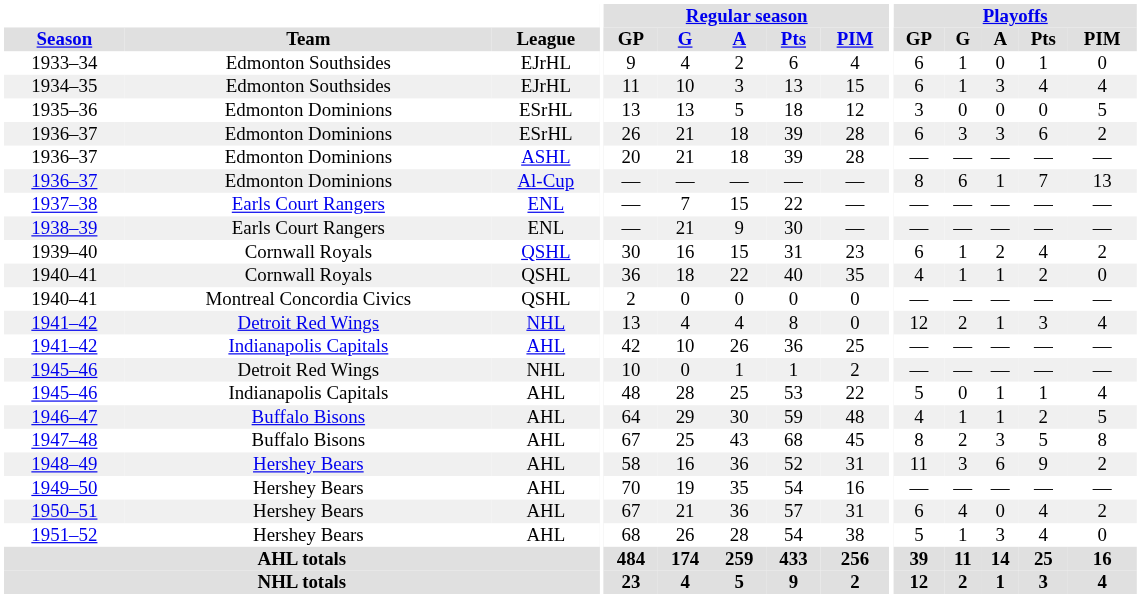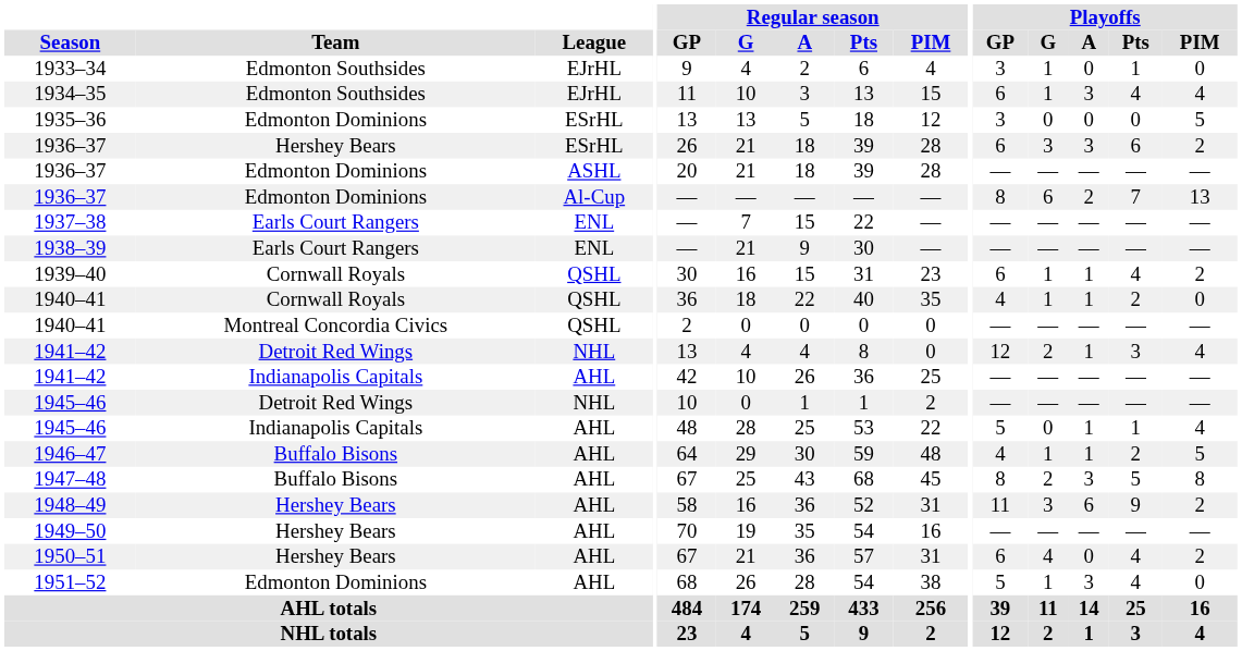 <table border="0" cellpadding="1" cellspacing="0" style="text-align:center; width:60em">
 <tr bgcolor="#e0e0e0">
 <th colspan="3" bgcolor="#ffffff"></th>
 <th rowspan="100" bgcolor="#ffffff"></th>
 <th colspan="5"><a href='#'>Regular season</a></th>
 <th rowspan="100" bgcolor="#ffffff"></th>
 <th colspan="5"><a href='#'>Playoffs</a></th>
 </tr>
 <tr bgcolor="#e0e0e0">
 <th><a href='#'>Season</a></th>
 <th>Team</th>
 <th>League</th>
 <th>GP</th>
 <th><a href='#'>G</a></th>
 <th><a href='#'>A</a></th>
 <th><a href='#'>Pts</a></th>
 <th><a href='#'>PIM</a></th>
 <th>GP</th>
 <th>G</th>
 <th>A</th>
 <th>Pts</th>
 <th>PIM</th>
 </tr>
 <tr>
 <td>1933–34</td>
 <td>Edmonton Southsides</td>
 <td>EJrHL</td>
 <td>9</td>
 <td>4</td>
 <td>2</td>
 <td>6</td>
 <td>4</td>
-<td>6</td>
+<td>3</td>
 <td>1</td>
 <td>0</td>
 <td>1</td>
 <td>0</td>
 </tr>
 <tr bgcolor="#f0f0f0">
 <td>1934–35</td>
 <td>Edmonton Southsides</td>
 <td>EJrHL</td>
 <td>11</td>
 <td>10</td>
 <td>3</td>
 <td>13</td>
 <td>15</td>
 <td>6</td>
 <td>1</td>
 <td>3</td>
 <td>4</td>
 <td>4</td>
 </tr>
 <tr>
 <td>1935–36</td>
 <td>Edmonton Dominions</td>
 <td>ESrHL</td>
 <td>13</td>
 <td>13</td>
 <td>5</td>
 <td>18</td>
 <td>12</td>
 <td>3</td>
 <td>0</td>
 <td>0</td>
 <td>0</td>
 <td>5</td>
 </tr>
 <tr bgcolor="#f0f0f0">
 <td>1936–37</td>
-<td>Edmonton Dominions</td>
+<td>Hershey Bears</td>
 <td>ESrHL</td>
 <td>26</td>
 <td>21</td>
 <td>18</td>
 <td>39</td>
 <td>28</td>
 <td>6</td>
 <td>3</td>
 <td>3</td>
 <td>6</td>
 <td>2</td>
 </tr>
 <tr>
 <td>1936–37</td>
 <td>Edmonton Dominions</td>
 <td><a href='#'>ASHL</a></td>
 <td>20</td>
 <td>21</td>
 <td>18</td>
 <td>39</td>
 <td>28</td>
 <td>—</td>
 <td>—</td>
 <td>—</td>
 <td>—</td>
 <td>—</td>
 </tr>
 <tr bgcolor="#f0f0f0">
 <td><a href='#'>1936–37</a></td>
 <td>Edmonton Dominions</td>
 <td><a href='#'>Al-Cup</a></td>
 <td>—</td>
 <td>—</td>
 <td>—</td>
 <td>—</td>
 <td>—</td>
 <td>8</td>
 <td>6</td>
-<td>1</td>
+<td>2</td>
 <td>7</td>
 <td>13</td>
 </tr>
 <tr>
 <td><a href='#'>1937–38</a></td>
 <td><a href='#'>Earls Court Rangers</a></td>
 <td><a href='#'>ENL</a></td>
 <td>—</td>
 <td>7</td>
 <td>15</td>
 <td>22</td>
 <td>—</td>
 <td>—</td>
 <td>—</td>
 <td>—</td>
 <td>—</td>
 <td>—</td>
 </tr>
 <tr bgcolor="#f0f0f0">
 <td><a href='#'>1938–39</a></td>
 <td>Earls Court Rangers</td>
 <td>ENL</td>
 <td>—</td>
 <td>21</td>
 <td>9</td>
 <td>30</td>
 <td>—</td>
 <td>—</td>
 <td>—</td>
 <td>—</td>
 <td>—</td>
 <td>—</td>
 </tr>
 <tr>
 <td>1939–40</td>
 <td>Cornwall Royals</td>
 <td><a href='#'>QSHL</a></td>
 <td>30</td>
 <td>16</td>
 <td>15</td>
 <td>31</td>
 <td>23</td>
 <td>6</td>
 <td>1</td>
-<td>2</td>
+<td>1</td>
 <td>4</td>
 <td>2</td>
 </tr>
 <tr bgcolor="#f0f0f0">
 <td>1940–41</td>
 <td>Cornwall Royals</td>
 <td>QSHL</td>
 <td>36</td>
 <td>18</td>
 <td>22</td>
 <td>40</td>
 <td>35</td>
 <td>4</td>
 <td>1</td>
 <td>1</td>
 <td>2</td>
 <td>0</td>
 </tr>
 <tr>
 <td>1940–41</td>
 <td>Montreal Concordia Civics</td>
 <td>QSHL</td>
 <td>2</td>
 <td>0</td>
 <td>0</td>
 <td>0</td>
 <td>0</td>
 <td>—</td>
 <td>—</td>
 <td>—</td>
 <td>—</td>
 <td>—</td>
 </tr>
 <tr bgcolor="#f0f0f0">
 <td><a href='#'>1941–42</a></td>
 <td><a href='#'>Detroit Red Wings</a></td>
 <td><a href='#'>NHL</a></td>
 <td>13</td>
 <td>4</td>
 <td>4</td>
 <td>8</td>
 <td>0</td>
 <td>12</td>
 <td>2</td>
 <td>1</td>
 <td>3</td>
 <td>4</td>
 </tr>
 <tr>
 <td><a href='#'>1941–42</a></td>
 <td><a href='#'>Indianapolis Capitals</a></td>
 <td><a href='#'>AHL</a></td>
 <td>42</td>
 <td>10</td>
 <td>26</td>
 <td>36</td>
 <td>25</td>
 <td>—</td>
 <td>—</td>
 <td>—</td>
 <td>—</td>
 <td>—</td>
 </tr>
 <tr bgcolor="#f0f0f0">
 <td><a href='#'>1945–46</a></td>
 <td>Detroit Red Wings</td>
 <td>NHL</td>
 <td>10</td>
 <td>0</td>
 <td>1</td>
 <td>1</td>
 <td>2</td>
 <td>—</td>
 <td>—</td>
 <td>—</td>
 <td>—</td>
 <td>—</td>
 </tr>
 <tr>
 <td><a href='#'>1945–46</a></td>
 <td>Indianapolis Capitals</td>
 <td>AHL</td>
 <td>48</td>
 <td>28</td>
 <td>25</td>
 <td>53</td>
 <td>22</td>
 <td>5</td>
 <td>0</td>
 <td>1</td>
 <td>1</td>
 <td>4</td>
 </tr>
 <tr bgcolor="#f0f0f0">
 <td><a href='#'>1946–47</a></td>
 <td><a href='#'>Buffalo Bisons</a></td>
 <td>AHL</td>
 <td>64</td>
 <td>29</td>
 <td>30</td>
 <td>59</td>
 <td>48</td>
 <td>4</td>
 <td>1</td>
 <td>1</td>
 <td>2</td>
 <td>5</td>
 </tr>
 <tr>
 <td><a href='#'>1947–48</a></td>
 <td>Buffalo Bisons</td>
 <td>AHL</td>
 <td>67</td>
 <td>25</td>
 <td>43</td>
 <td>68</td>
 <td>45</td>
 <td>8</td>
 <td>2</td>
 <td>3</td>
 <td>5</td>
 <td>8</td>
 </tr>
 <tr bgcolor="#f0f0f0">
 <td><a href='#'>1948–49</a></td>
 <td><a href='#'>Hershey Bears</a></td>
 <td>AHL</td>
 <td>58</td>
 <td>16</td>
 <td>36</td>
 <td>52</td>
 <td>31</td>
 <td>11</td>
 <td>3</td>
 <td>6</td>
 <td>9</td>
 <td>2</td>
 </tr>
 <tr>
 <td><a href='#'>1949–50</a></td>
 <td>Hershey Bears</td>
 <td>AHL</td>
 <td>70</td>
 <td>19</td>
 <td>35</td>
 <td>54</td>
 <td>16</td>
 <td>—</td>
 <td>—</td>
 <td>—</td>
 <td>—</td>
 <td>—</td>
 </tr>
 <tr bgcolor="#f0f0f0">
 <td><a href='#'>1950–51</a></td>
 <td>Hershey Bears</td>
 <td>AHL</td>
 <td>67</td>
 <td>21</td>
 <td>36</td>
 <td>57</td>
 <td>31</td>
 <td>6</td>
 <td>4</td>
 <td>0</td>
 <td>4</td>
 <td>2</td>
 </tr>
 <tr>
 <td><a href='#'>1951–52</a></td>
-<td>Hershey Bears</td>
+<td>Edmonton Dominions</td>
 <td>AHL</td>
 <td>68</td>
 <td>26</td>
 <td>28</td>
 <td>54</td>
 <td>38</td>
 <td>5</td>
 <td>1</td>
 <td>3</td>
 <td>4</td>
 <td>0</td>
 </tr>
 <tr bgcolor="#e0e0e0">
 <th colspan="3">AHL totals</th>
 <th>484</th>
 <th>174</th>
 <th>259</th>
 <th>433</th>
 <th>256</th>
 <th>39</th>
 <th>11</th>
 <th>14</th>
 <th>25</th>
 <th>16</th>
 </tr>
 <tr bgcolor="#e0e0e0">
 <th colspan="3">NHL totals</th>
 <th>23</th>
 <th>4</th>
 <th>5</th>
 <th>9</th>
 <th>2</th>
 <th>12</th>
 <th>2</th>
 <th>1</th>
 <th>3</th>
 <th>4</th>
 </tr>
 </table>
